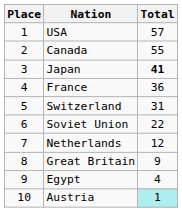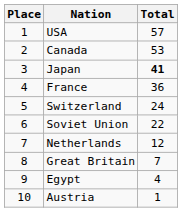 <table class="wikitable sortable" style="text-align: center">
 <tr>
 <th>Place</th>
 <th>Nation</th>
 <th>Total</th>
 </tr>
 <tr>
 <td>1</td>
 <td align=left> USA</td>
 <td>57</td>
 </tr>
 <tr>
 <td>2</td>
 <td align=left> Canada</td>
-<td>55</td>
+<td>53</td>
 </tr>
 <tr>
 <td>3</td>
 <td align=left> Japan</td>
 <td><strong>41</strong></td>
 </tr>
 <tr>
 <td>4</td>
 <td align=left> France</td>
 <td>36</td>
 </tr>
 <tr>
 <td>5</td>
 <td align=left> Switzerland</td>
-<td>31</td>
+<td>24</td>
 </tr>
 <tr>
 <td>6</td>
 <td align=left> Soviet Union</td>
 <td>22</td>
 </tr>
 <tr>
 <td>7</td>
 <td align=left> Netherlands</td>
 <td>12</td>
 </tr>
 <tr>
 <td>8</td>
 <td align=left> Great Britain</td>
-<td>9</td>
+<td>7</td>
 </tr>
 <tr>
 <td>9</td>
 <td align=left> Egypt</td>
 <td>4</td>
 </tr>
 <tr>
 <td>10</td>
 <td align=left> Austria</td>
-<td style="background: paleturquoise;">1</td>
+<td>1</td>
 </tr>
 </table>
